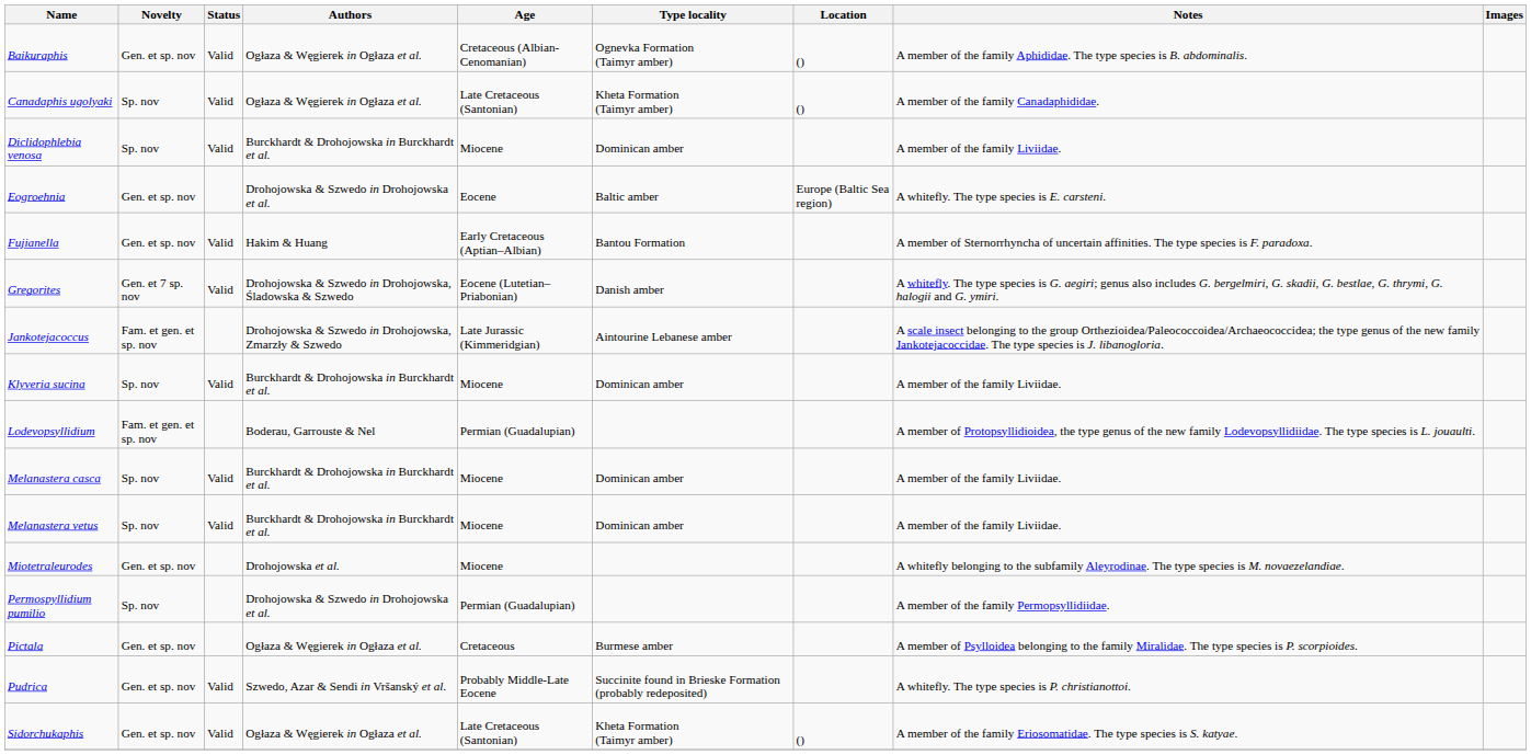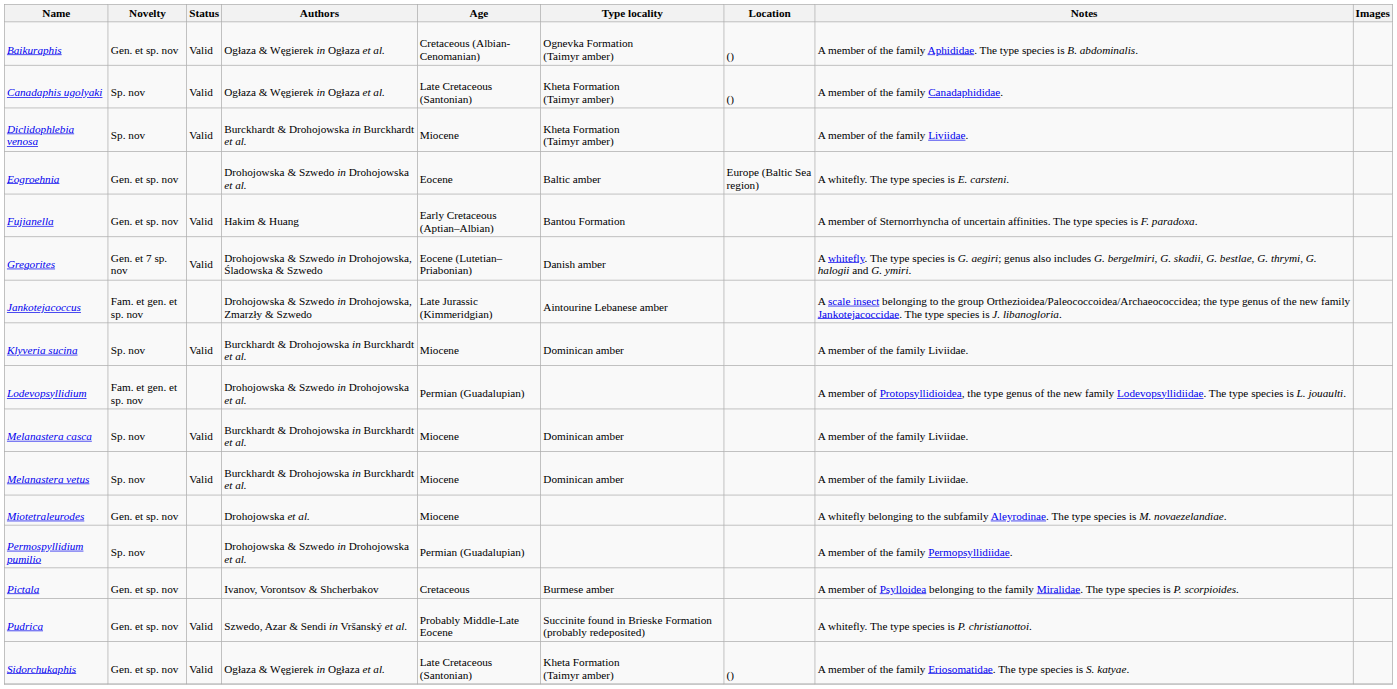 <table class="wikitable sortable" align="center" width="100%">
 <tr>
 <th>Name</th>
 <th>Novelty</th>
 <th>Status</th>
 <th>Authors</th>
 <th>Age</th>
 <th>Type locality</th>
 <th>Location</th>
 <th>Notes</th>
 <th>Images</th>
 </tr>
 <tr>
 <td><br><em><a href='#'>Baikuraphis</a></em></td>
 <td><br>Gen. et sp. nov</td>
 <td><br>Valid</td>
 <td><br>Ogłaza & Węgierek <em>in</em> Ogłaza <em>et al.</em></td>
 <td><br>Cretaceous (Albian-Cenomanian)</td>
 <td><br>Ognevka Formation<br>(Taimyr amber)</td>
 <td><br><br>()</td>
 <td><br>A member of the family <a href='#'>Aphididae</a>. The type species is <em>B. abdominalis</em>.</td>
 <td></td>
 </tr>
 <tr>
 <td><br><em><a href='#'>Canadaphis ugolyaki</a></em></td>
 <td><br>Sp. nov</td>
 <td><br>Valid</td>
 <td><br>Ogłaza & Węgierek <em>in</em> Ogłaza <em>et al.</em></td>
 <td><br>Late Cretaceous (Santonian)</td>
 <td><br>Kheta Formation<br>(Taimyr amber)</td>
 <td><br><br>()</td>
 <td><br>A member of the family <a href='#'>Canadaphididae</a>.</td>
 <td></td>
 </tr>
 <tr>
 <td><br><em><a href='#'>Diclidophlebia venosa</a></em></td>
 <td><br>Sp. nov</td>
 <td><br>Valid</td>
 <td><br>Burckhardt & Drohojowska <em>in</em> Burckhardt <em>et al.</em></td>
 <td><br>Miocene</td>
-<td><br>Dominican amber</td>
+<td><br>Kheta Formation<br>(Taimyr amber)</td>
 <td><br></td>
 <td><br>A member of the family <a href='#'>Liviidae</a>.</td>
 <td></td>
 </tr>
 <tr>
 <td><br><em><a href='#'>Eogroehnia</a></em></td>
 <td><br>Gen. et sp. nov</td>
 <td></td>
 <td><br>Drohojowska & Szwedo <em>in</em> Drohojowska <em>et al.</em></td>
 <td><br>Eocene</td>
 <td><br>Baltic amber</td>
 <td><br>Europe (Baltic Sea region)</td>
 <td><br>A whitefly. The type species is <em>E. carsteni</em>.</td>
 <td></td>
 </tr>
 <tr>
 <td><br><em><a href='#'>Fujianella</a></em></td>
 <td><br>Gen. et sp. nov</td>
 <td><br>Valid</td>
 <td><br>Hakim & Huang</td>
 <td><br>Early Cretaceous (Aptian–Albian)</td>
 <td><br>Bantou Formation</td>
 <td><br></td>
 <td><br>A member of Sternorrhyncha of uncertain affinities. The type species is <em>F. paradoxa</em>.</td>
 <td></td>
 </tr>
 <tr>
 <td><br><em><a href='#'>Gregorites</a></em></td>
 <td><br>Gen. et 7 sp. nov</td>
 <td><br>Valid</td>
 <td><br>Drohojowska & Szwedo <em>in</em> Drohojowska, Śladowska & Szwedo</td>
 <td><br>Eocene (Lutetian–Priabonian)</td>
 <td><br>Danish amber</td>
 <td><br></td>
 <td><br>A <a href='#'>whitefly</a>. The type species is <em>G. aegiri</em>; genus also includes <em>G. bergelmiri</em>, <em>G. skadii</em>, <em>G. bestlae</em>, <em>G. thrymi</em>, <em>G. halogii</em> and <em>G. ymiri</em>.</td>
 <td></td>
 </tr>
 <tr>
 <td><br><em><a href='#'>Jankotejacoccus</a></em></td>
 <td><br>Fam. et gen. et sp. nov</td>
 <td></td>
 <td><br>Drohojowska & Szwedo <em>in</em> Drohojowska, Zmarzły & Szwedo</td>
 <td><br>Late Jurassic (Kimmeridgian)</td>
 <td><br>Aintourine Lebanese amber</td>
 <td><br></td>
 <td><br>A <a href='#'>scale insect</a> belonging to the group Orthezioidea/Paleococcoidea/Archaeococcidea; the type genus of the new family <a href='#'>Jankotejacoccidae</a>. The type species is <em>J. libanogloria</em>.</td>
 <td></td>
 </tr>
 <tr>
 <td><br><em><a href='#'>Klyveria sucina</a></em></td>
 <td><br>Sp. nov</td>
 <td><br>Valid</td>
 <td><br>Burckhardt & Drohojowska <em>in</em> Burckhardt <em>et al.</em></td>
 <td><br>Miocene</td>
 <td><br>Dominican amber</td>
 <td><br></td>
 <td><br>A member of the family Liviidae.</td>
 <td></td>
 </tr>
 <tr>
 <td><br><em><a href='#'>Lodevopsyllidium</a></em></td>
 <td><br>Fam. et gen. et sp. nov</td>
 <td></td>
-<td><br>Boderau, Garrouste & Nel</td>
+<td><br>Drohojowska & Szwedo <em>in</em> Drohojowska <em>et al.</em></td>
 <td><br>Permian (Guadalupian)</td>
 <td></td>
 <td><br></td>
 <td><br>A member of <a href='#'>Protopsyllidioidea</a>, the type genus of the new family <a href='#'>Lodevopsyllidiidae</a>. The type species is <em>L. jouaulti</em>.</td>
 <td></td>
 </tr>
 <tr>
 <td><br><em><a href='#'>Melanastera casca</a></em></td>
 <td><br>Sp. nov</td>
 <td><br>Valid</td>
 <td><br>Burckhardt & Drohojowska <em>in</em> Burckhardt <em>et al.</em></td>
 <td><br>Miocene</td>
 <td><br>Dominican amber</td>
 <td><br></td>
 <td><br>A member of the family Liviidae.</td>
 <td></td>
 </tr>
 <tr>
 <td><br><em><a href='#'>Melanastera vetus</a></em></td>
 <td><br>Sp. nov</td>
 <td><br>Valid</td>
 <td><br>Burckhardt & Drohojowska <em>in</em> Burckhardt <em>et al.</em></td>
 <td><br>Miocene</td>
 <td><br>Dominican amber</td>
 <td><br></td>
 <td><br>A member of the family Liviidae.</td>
 <td></td>
 </tr>
 <tr>
 <td><br><em><a href='#'>Miotetraleurodes</a></em></td>
 <td><br>Gen. et sp. nov</td>
 <td></td>
 <td><br>Drohojowska <em>et al.</em></td>
 <td><br>Miocene</td>
 <td></td>
 <td><br></td>
 <td><br>A whitefly belonging to the subfamily <a href='#'>Aleyrodinae</a>. The type species is <em>M. novaezelandiae</em>.</td>
 <td></td>
 </tr>
 <tr>
 <td><br><em><a href='#'>Permospyllidium pumilio</a></em></td>
 <td><br>Sp. nov</td>
 <td></td>
 <td><br>Drohojowska & Szwedo <em>in</em> Drohojowska <em>et al.</em></td>
 <td><br>Permian (Guadalupian)</td>
 <td></td>
 <td><br></td>
 <td><br>A member of the family <a href='#'>Permopsyllidiidae</a>.</td>
 <td></td>
 </tr>
 <tr>
 <td><br><em><a href='#'>Pictala</a></em></td>
 <td><br>Gen. et sp. nov</td>
 <td></td>
-<td><br>Ogłaza & Węgierek <em>in</em> Ogłaza <em>et al.</em></td>
+<td><br>Ivanov, Vorontsov & Shcherbakov</td>
 <td><br>Cretaceous</td>
 <td><br>Burmese amber</td>
 <td><br></td>
 <td><br>A member of <a href='#'>Psylloidea</a> belonging to the family <a href='#'>Miralidae</a>. The type species is <em>P. scorpioides</em>.</td>
 <td></td>
 </tr>
 <tr>
 <td><br><em><a href='#'>Pudrica</a></em></td>
 <td><br>Gen. et sp. nov</td>
 <td><br>Valid</td>
 <td><br>Szwedo, Azar & Sendi <em>in</em> Vršanský <em>et al.</em></td>
 <td><br>Probably Middle-Late Eocene</td>
 <td><br>Succinite found in Brieske Formation (probably redeposited)</td>
 <td><br></td>
 <td><br>A whitefly. The type species is <em>P. christianottoi</em>.</td>
 <td></td>
 </tr>
 <tr>
 <td><br><em><a href='#'>Sidorchukaphis</a></em></td>
 <td><br>Gen. et sp. nov</td>
 <td><br>Valid</td>
 <td><br>Ogłaza & Węgierek <em>in</em> Ogłaza <em>et al.</em></td>
 <td><br>Late Cretaceous (Santonian)</td>
 <td><br>Kheta Formation<br>(Taimyr amber)</td>
 <td><br><br>()</td>
 <td><br>A member of the family <a href='#'>Eriosomatidae</a>. The type species is <em>S. katyae</em>.</td>
 <td></td>
 </tr>
 <tr>
 </tr>
 </table>
